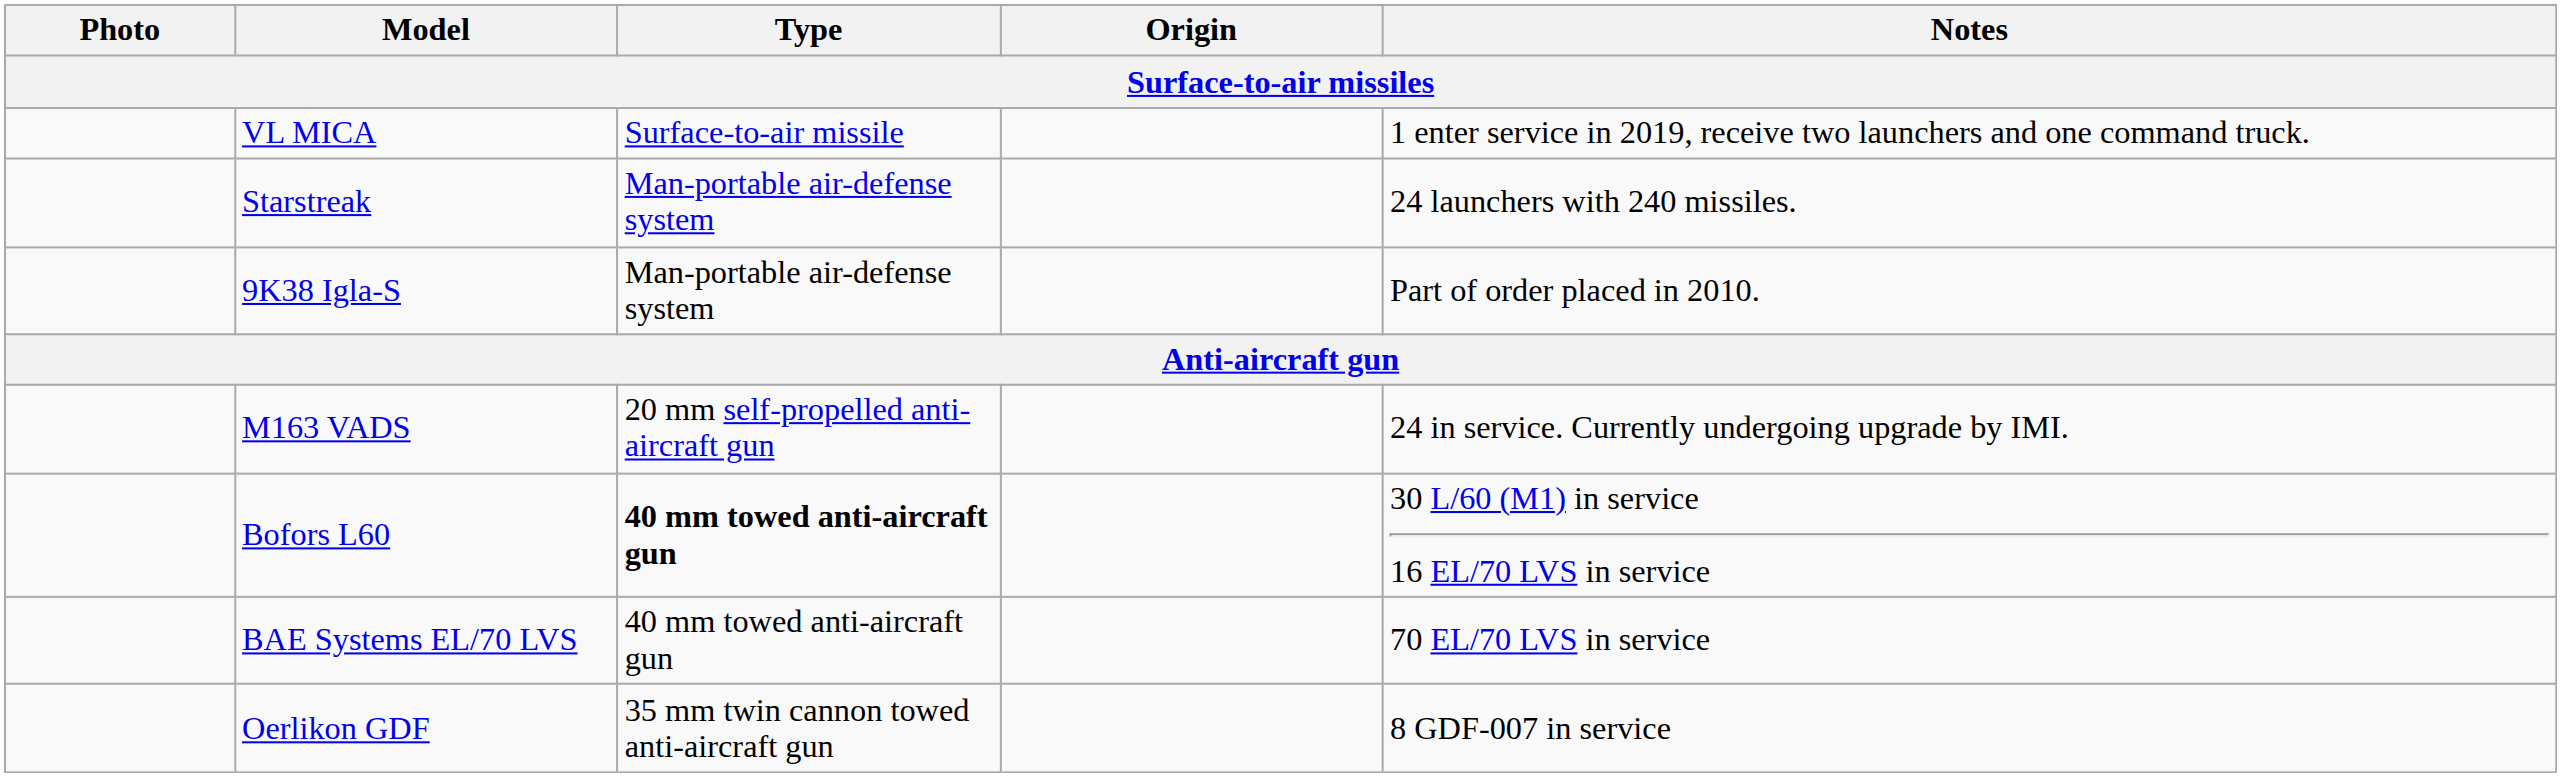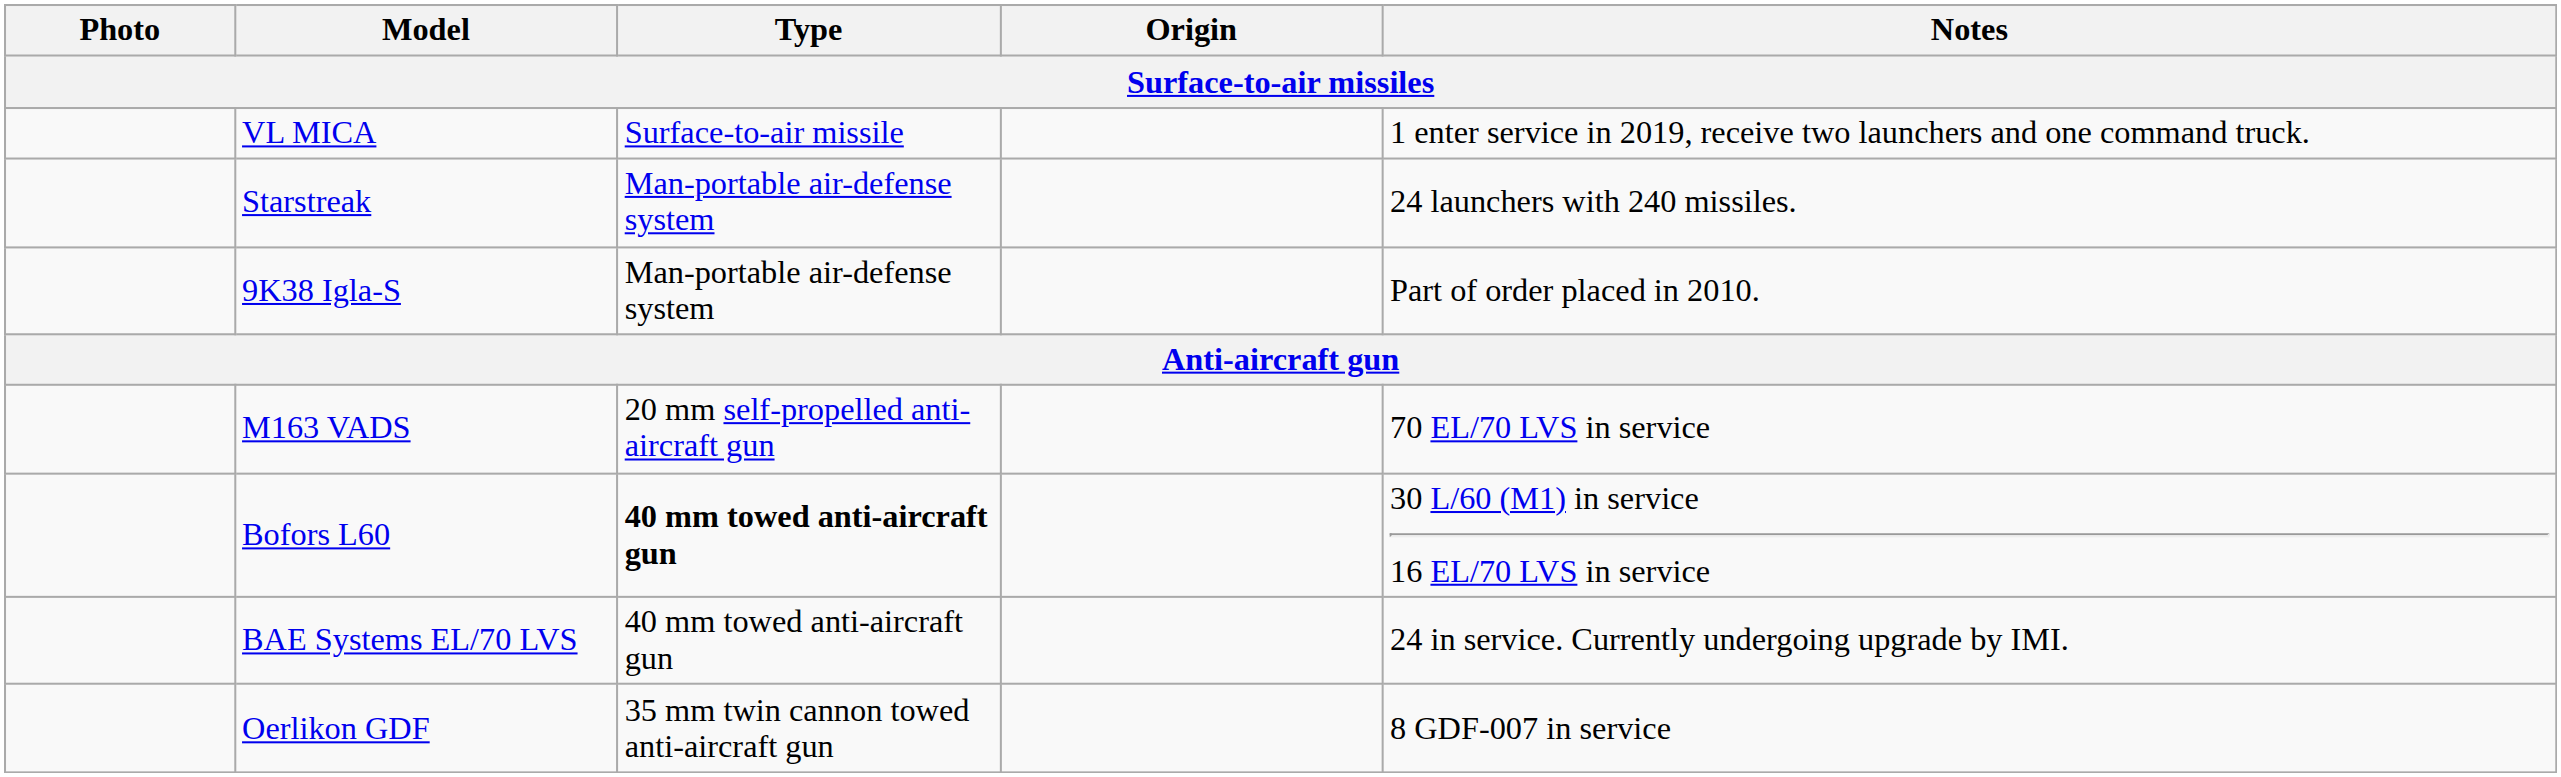 <table class="wikitable" style="width:100%;">
 <tr>
 <th style="width:9%;">Photo</th>
 <th style="width:15%;">Model</th>
 <th style="width:15%;">Type</th>
 <th style="width:15%;">Origin</th>
 <th>Notes</th>
 </tr>
 <tr>
 <th colspan="7"><a href='#'>Surface-to-air missiles</a></th>
 </tr>
 <tr>
 <td></td>
 <td><a href='#'>VL MICA</a></td>
 <td><a href='#'>Surface-to-air missile</a></td>
 <td></td>
 <td>1 enter service in 2019, receive two launchers and one command truck.</td>
 </tr>
 <tr>
 <td></td>
 <td><a href='#'>Starstreak</a></td>
 <td><a href='#'>Man-portable air-defense system</a></td>
 <td></td>
 <td>24 launchers with 240 missiles.</td>
 </tr>
 <tr>
 <td></td>
 <td><a href='#'>9K38 Igla-S</a></td>
 <td>Man-portable air-defense system</td>
 <td></td>
 <td>Part of order placed in 2010.</td>
 </tr>
 <tr>
 <th colspan="7"><a href='#'>Anti-aircraft gun</a></th>
 </tr>
 <tr>
 <td></td>
 <td><a href='#'>M163 VADS</a></td>
 <td>20 mm <a href='#'>self-propelled anti-aircraft gun</a></td>
 <td></td>
-<td>24 in service. Currently undergoing upgrade by IMI.</td>
+<td>70 <a href='#'>EL/70 LVS</a> in service</td>
 </tr>
 <tr>
 <td></td>
 <td><a href='#'>Bofors L60</a></td>
 <td><strong>40 mm towed anti-aircraft gun</strong></td>
 <td></td>
 <td>30 <a href='#'>L/60 (M1)</a> in service<hr>16 <a href='#'>EL/70 LVS</a> in service</td>
 </tr>
 <tr>
 <td></td>
 <td><a href='#'>BAE Systems EL/70 LVS</a></td>
 <td>40 mm towed anti-aircraft gun</td>
 <td></td>
-<td>70 <a href='#'>EL/70 LVS</a> in service</td>
+<td>24 in service. Currently undergoing upgrade by IMI.</td>
 </tr>
 <tr>
 <td></td>
 <td><a href='#'>Oerlikon GDF</a></td>
 <td>35 mm twin cannon towed anti-aircraft gun</td>
 <td></td>
 <td>8 GDF-007 in service</td>
 </tr>
 <tr>
 </tr>
 </table>
